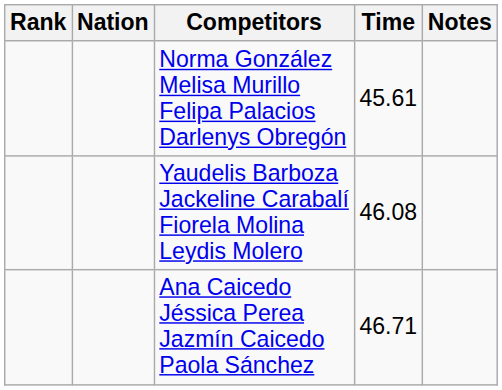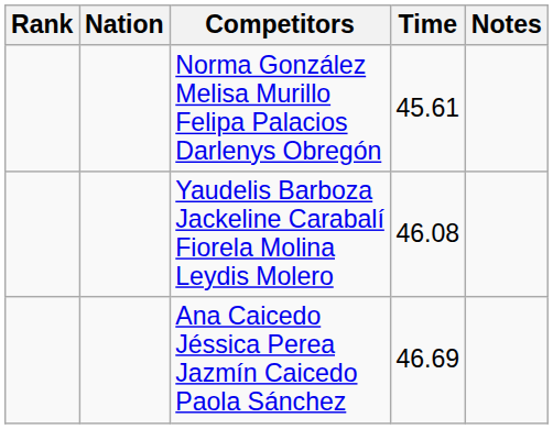 <table class="wikitable sortable" style="text-align:center">
 <tr>
 <th>Rank</th>
 <th>Nation</th>
 <th>Competitors</th>
 <th>Time</th>
 <th>Notes</th>
 </tr>
 <tr>
 <td></td>
 <td align=left></td>
 <td align=left><a href='#'>Norma González</a><br><a href='#'>Melisa Murillo</a><br><a href='#'>Felipa Palacios</a><br><a href='#'>Darlenys Obregón</a></td>
 <td>45.61</td>
 <td></td>
 </tr>
 <tr>
 <td></td>
 <td align=left></td>
 <td align=left><a href='#'>Yaudelis Barboza</a><br><a href='#'>Jackeline Carabalí</a><br><a href='#'>Fiorela Molina</a><br><a href='#'>Leydis Molero</a></td>
 <td>46.08</td>
 <td></td>
 </tr>
 <tr>
 <td></td>
 <td align=left></td>
 <td align=left><a href='#'>Ana Caicedo</a><br><a href='#'>Jéssica Perea</a><br><a href='#'>Jazmín Caicedo</a><br><a href='#'>Paola Sánchez</a></td>
-<td>46.71</td>
+<td>46.69</td>
 <td></td>
 </tr>
 </table>
